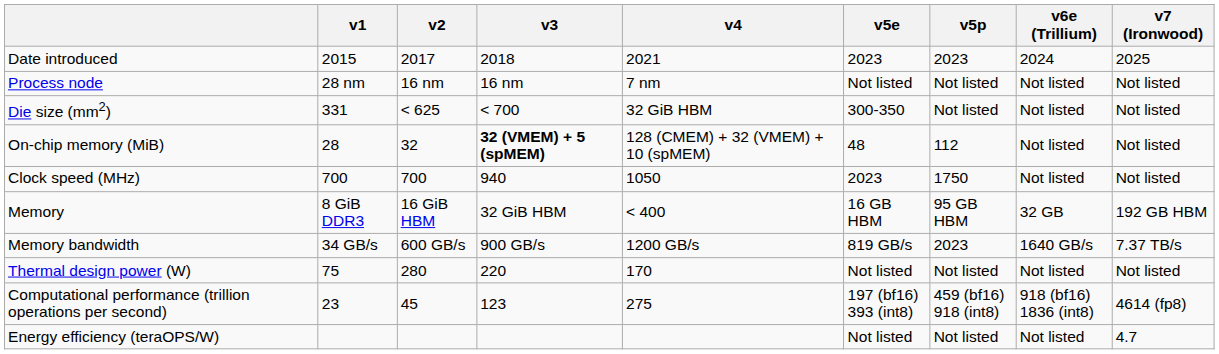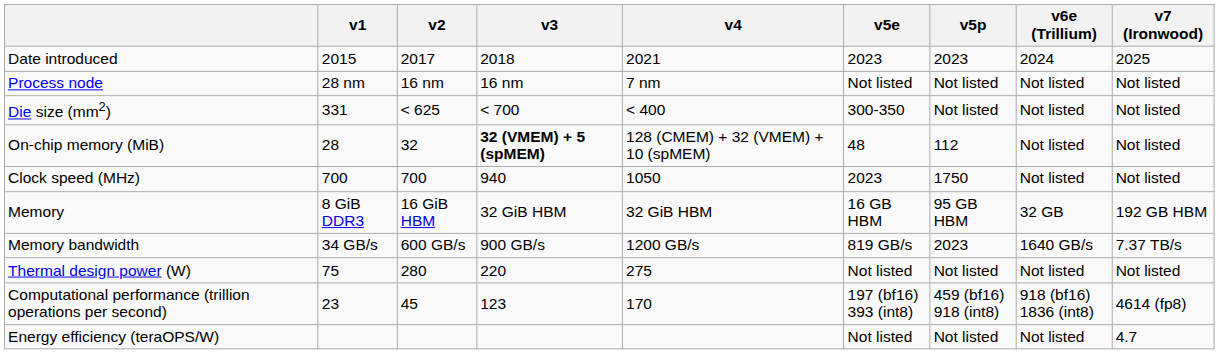 <table class="wikitable">
 <tr>
 <th></th>
 <th>v1</th>
 <th>v2</th>
 <th>v3</th>
 <th>v4</th>
 <th>v5e</th>
 <th>v5p</th>
 <th>v6e (Trillium)</th>
 <th>v7 (Ironwood)</th>
 </tr>
 <tr>
 <td>Date introduced</td>
 <td>2015</td>
 <td>2017</td>
 <td>2018</td>
 <td>2021</td>
 <td>2023</td>
 <td>2023</td>
 <td>2024</td>
 <td>2025</td>
 </tr>
 <tr>
 <td><a href='#'>Process node</a></td>
 <td>28 nm</td>
 <td>16 nm</td>
 <td>16 nm</td>
 <td>7 nm</td>
 <td>Not listed</td>
 <td>Not listed</td>
 <td>Not listed</td>
 <td>Not listed</td>
 </tr>
 <tr>
 <td><a href='#'>Die</a> size (mm<sup>2</sup>)</td>
 <td>331</td>
 <td>< 625</td>
 <td>< 700</td>
-<td>32 GiB HBM</td>
+<td>< 400</td>
 <td>300-350</td>
 <td>Not listed</td>
 <td>Not listed</td>
 <td>Not listed</td>
 </tr>
 <tr>
 <td>On-chip memory (MiB)</td>
 <td>28</td>
 <td>32</td>
 <td><strong>32 (VMEM) + 5 (spMEM)</strong></td>
 <td>128 (CMEM) + 32 (VMEM) + 10 (spMEM)</td>
 <td>48</td>
 <td>112</td>
 <td>Not listed</td>
 <td>Not listed</td>
 </tr>
 <tr>
 <td>Clock speed (MHz)</td>
 <td>700</td>
 <td>700</td>
 <td>940</td>
 <td>1050</td>
 <td>2023</td>
 <td>1750</td>
 <td>Not listed</td>
 <td>Not listed</td>
 </tr>
 <tr>
 <td>Memory</td>
 <td>8 GiB <a href='#'>DDR3</a></td>
 <td>16 GiB <a href='#'>HBM</a></td>
 <td>32 GiB HBM</td>
-<td>< 400</td>
+<td>32 GiB HBM</td>
 <td>16 GB HBM</td>
 <td>95 GB HBM</td>
 <td>32 GB</td>
 <td>192 GB HBM</td>
 </tr>
 <tr>
 <td>Memory bandwidth</td>
 <td>34 GB/s</td>
 <td>600 GB/s</td>
 <td>900 GB/s</td>
 <td>1200 GB/s</td>
 <td>819 GB/s</td>
 <td>2023</td>
 <td>1640 GB/s</td>
 <td>7.37 TB/s</td>
 </tr>
 <tr>
 <td><a href='#'>Thermal design power</a> (W)</td>
 <td>75</td>
 <td>280</td>
 <td>220</td>
-<td>170</td>
+<td>275</td>
 <td>Not listed</td>
 <td>Not listed</td>
 <td>Not listed</td>
 <td>Not listed</td>
 </tr>
 <tr>
 <td>Computational performance (trillion operations per second)</td>
 <td>23</td>
 <td>45</td>
 <td>123</td>
-<td>275</td>
+<td>170</td>
 <td>197 (bf16)<br>393 (int8)</td>
 <td>459 (bf16)<br>918 (int8)</td>
 <td>918 (bf16)<br>1836 (int8)</td>
 <td>4614 (fp8)</td>
 </tr>
 <tr>
 <td>Energy efficiency (teraOPS/W)</td>
 <td></td>
 <td></td>
 <td></td>
 <td></td>
 <td>Not listed</td>
 <td>Not listed</td>
 <td>Not listed</td>
 <td>4.7</td>
 </tr>
 </table>
